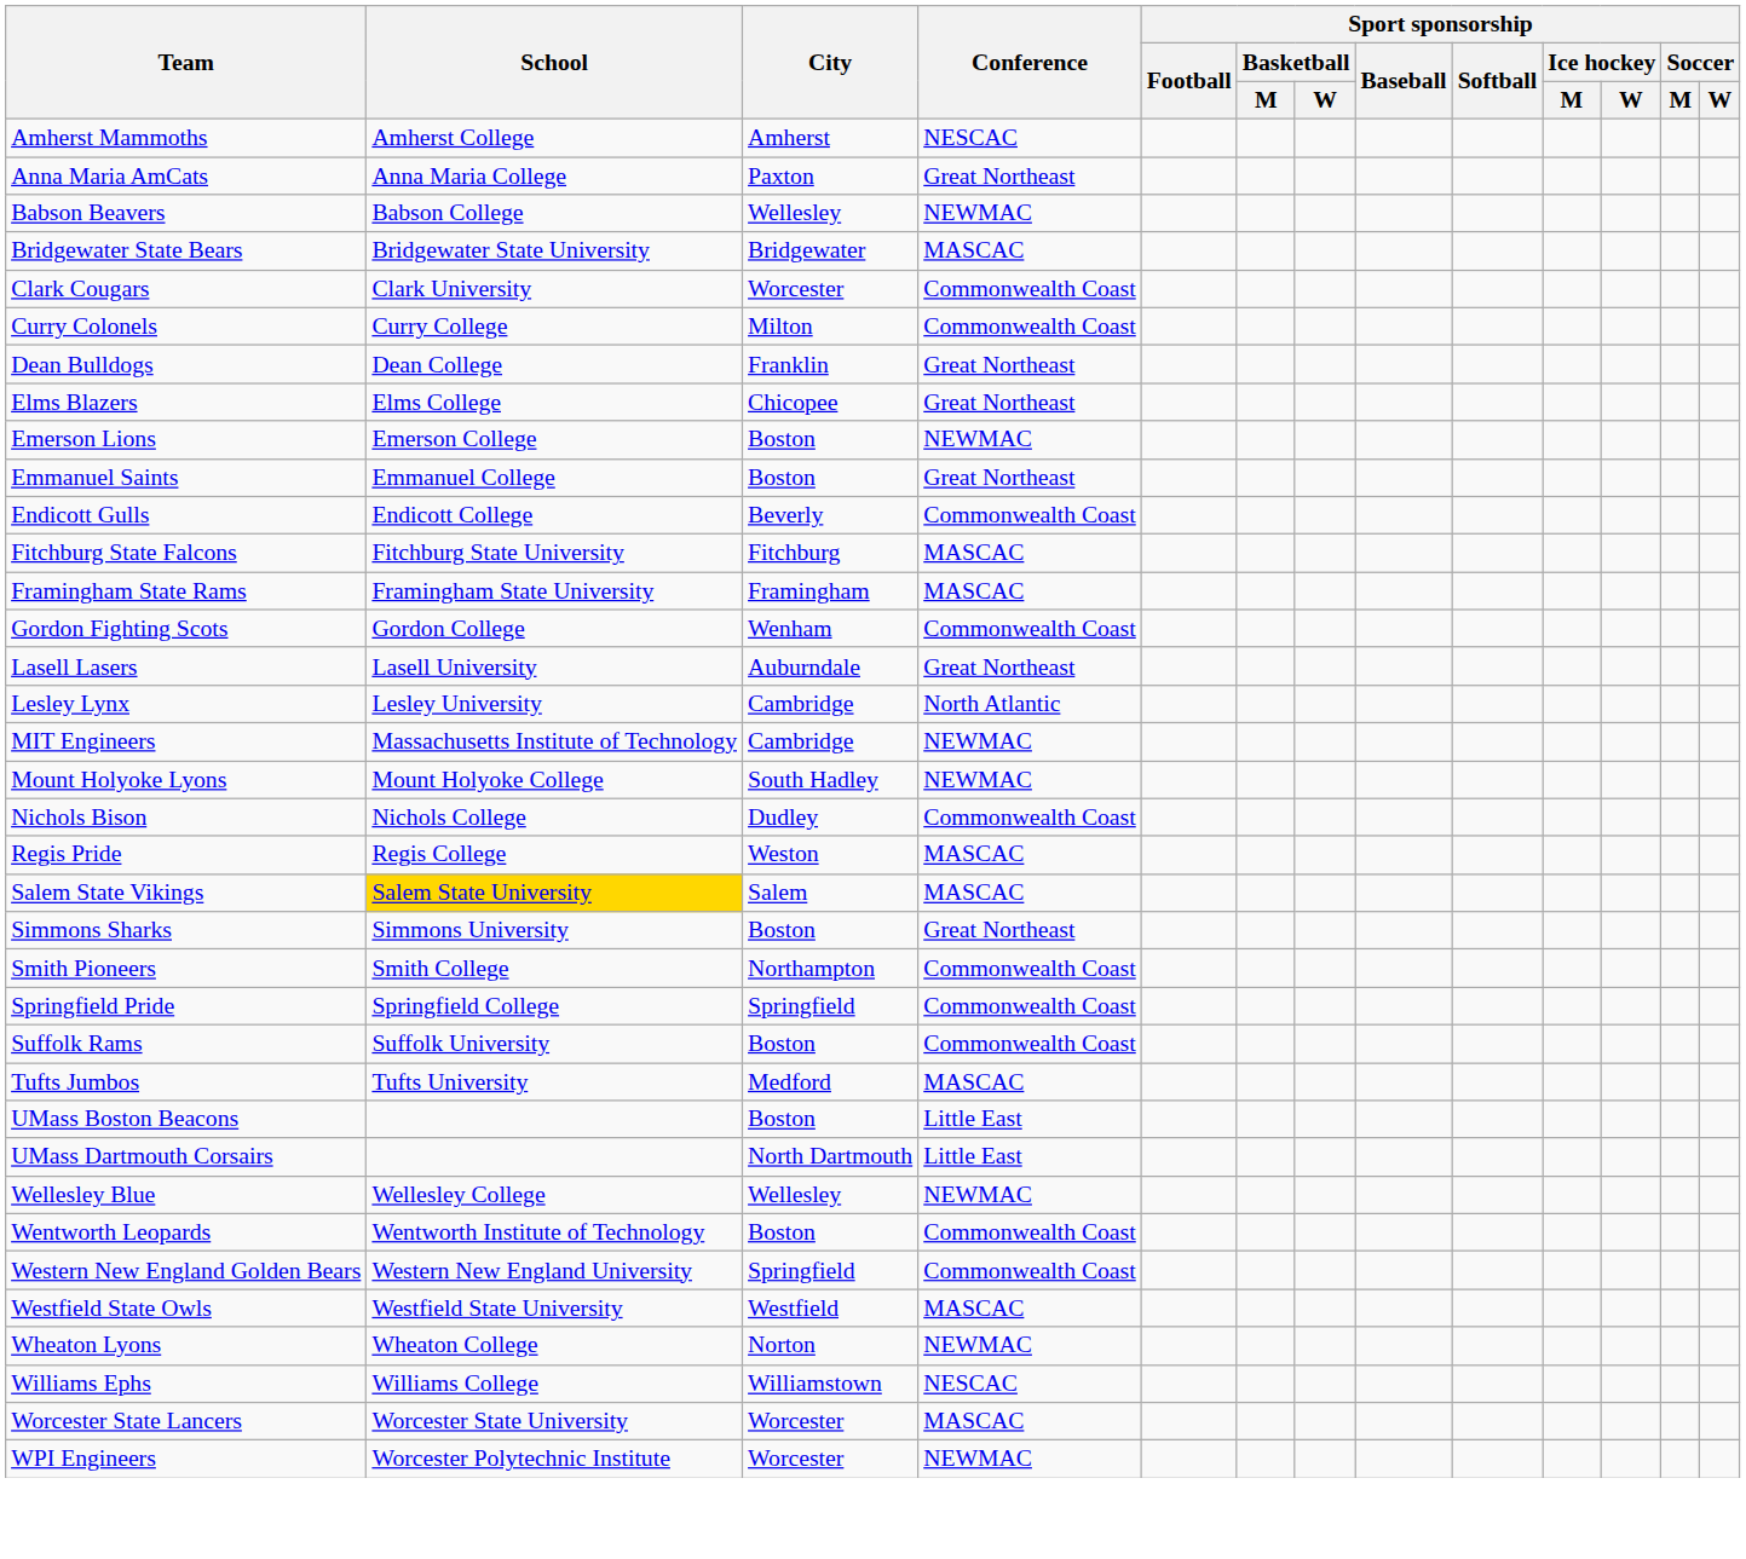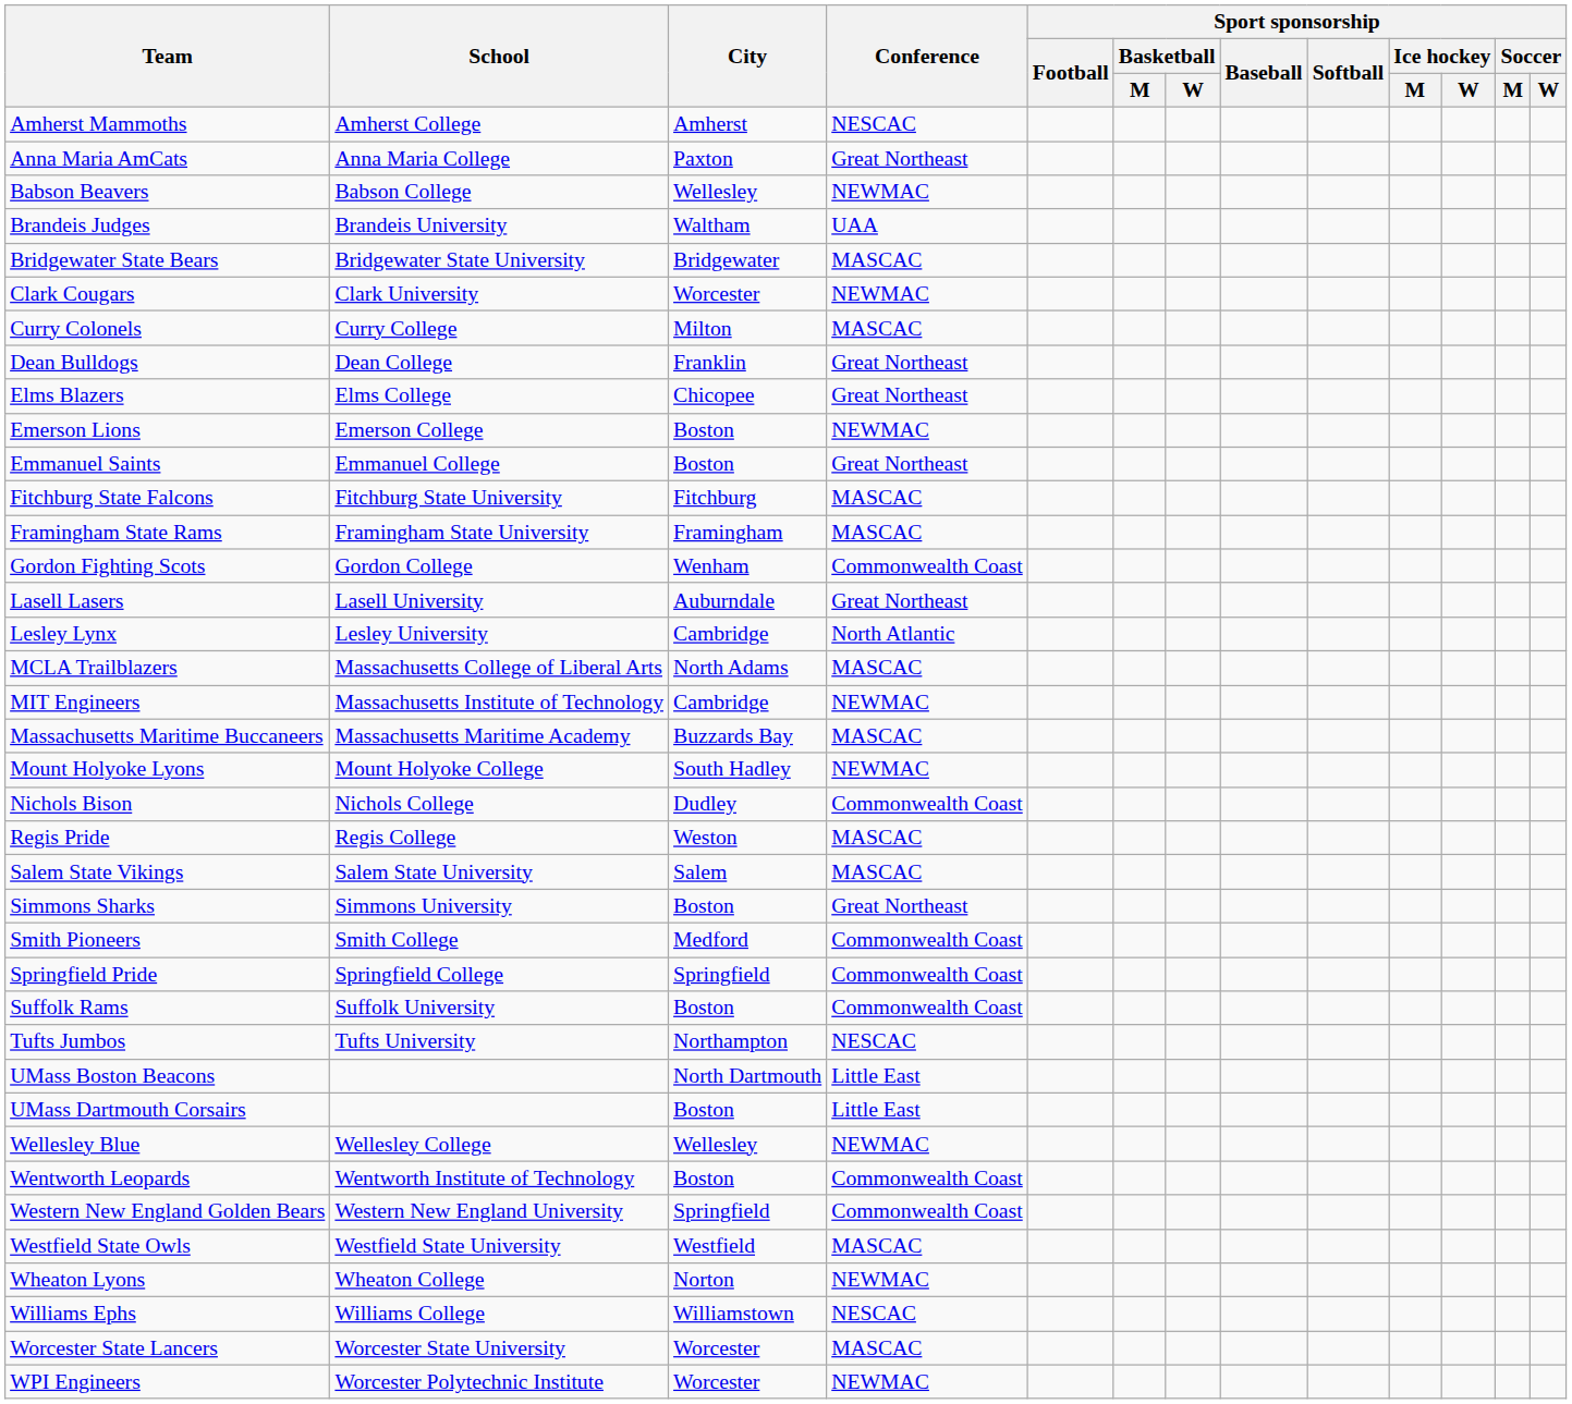 <table class="sortable wikitable">
 <tr>
 <th rowspan=3>Team</th>
 <th rowspan=3>School</th>
 <th rowspan=3>City</th>
 <th rowspan=3>Conference</th>
 <th colspan=9>Sport sponsorship</th>
 </tr>
 <tr>
 <th rowspan=2>Football</th>
 <th colspan=2>Basketball</th>
 <th rowspan=2>Baseball</th>
 <th rowspan=2>Softball</th>
 <th colspan=2>Ice hockey</th>
 <th colspan=2>Soccer</th>
 </tr>
 <tr>
 <th>M</th>
 <th>W</th>
 <th>M</th>
 <th>W</th>
 <th>M</th>
 <th>W</th>
 </tr>
 <tr>
 <td><a href='#'>Amherst Mammoths</a></td>
 <td><a href='#'>Amherst College</a></td>
 <td><a href='#'>Amherst</a></td>
 <td><a href='#'>NESCAC</a></td>
 <td></td>
 <td></td>
 <td></td>
 <td></td>
 <td></td>
 <td></td>
 <td></td>
 <td></td>
 <td></td>
 </tr>
 <tr>
 <td><a href='#'>Anna Maria AmCats</a></td>
 <td><a href='#'>Anna Maria College</a></td>
 <td><a href='#'>Paxton</a></td>
 <td><a href='#'>Great Northeast</a></td>
 <td> </td>
 <td></td>
 <td></td>
 <td></td>
 <td></td>
 <td> </td>
 <td> </td>
 <td></td>
 <td></td>
 </tr>
 <tr>
 <td><a href='#'>Babson Beavers</a></td>
 <td><a href='#'>Babson College</a></td>
 <td><a href='#'>Wellesley</a></td>
 <td><a href='#'>NEWMAC</a></td>
 <td></td>
 <td></td>
 <td></td>
 <td></td>
 <td></td>
 <td> </td>
 <td></td>
 <td></td>
 <td></td>
 </tr>
 <tr>
+<td><a href='#'>Brandeis Judges</a></td>
+<td><a href='#'>Brandeis University</a></td>
+<td><a href='#'>Waltham</a></td>
+<td><a href='#'>UAA</a></td>
+<td></td>
+<td></td>
+<td></td>
+<td></td>
+<td></td>
+<td></td>
+<td></td>
+<td></td>
+<td></td>
+</tr>
+<tr>
 <td><a href='#'>Bridgewater State Bears</a></td>
 <td><a href='#'>Bridgewater State University</a></td>
 <td><a href='#'>Bridgewater</a></td>
 <td><a href='#'>MASCAC</a></td>
 <td></td>
 <td></td>
 <td></td>
 <td></td>
 <td></td>
 <td></td>
 <td></td>
 <td></td>
 <td></td>
 </tr>
 <tr>
 <td><a href='#'>Clark Cougars</a></td>
 <td><a href='#'>Clark University</a></td>
 <td><a href='#'>Worcester</a></td>
-<td><a href='#'>Commonwealth Coast</a></td>
+<td><a href='#'>NEWMAC</a></td>
 <td></td>
 <td></td>
 <td></td>
 <td></td>
 <td></td>
 <td></td>
 <td></td>
 <td></td>
 <td></td>
 </tr>
 <tr>
 <td><a href='#'>Curry Colonels</a></td>
 <td><a href='#'>Curry College</a></td>
 <td><a href='#'>Milton</a></td>
-<td><a href='#'>Commonwealth Coast</a></td>
+<td><a href='#'>MASCAC</a></td>
 <td></td>
 <td></td>
 <td></td>
 <td></td>
 <td></td>
 <td></td>
 <td></td>
 <td></td>
 <td></td>
 </tr>
 <tr>
 <td><a href='#'>Dean Bulldogs</a></td>
 <td><a href='#'>Dean College</a></td>
 <td><a href='#'>Franklin</a></td>
 <td><a href='#'>Great Northeast</a></td>
 <td> </td>
 <td></td>
 <td></td>
 <td></td>
 <td></td>
 <td></td>
 <td></td>
 <td></td>
 <td></td>
 </tr>
 <tr>
 <td><a href='#'>Elms Blazers</a></td>
 <td><a href='#'>Elms College</a></td>
 <td><a href='#'>Chicopee</a></td>
 <td><a href='#'>Great Northeast</a></td>
 <td></td>
 <td></td>
 <td></td>
 <td></td>
 <td></td>
 <td></td>
 <td></td>
 <td></td>
 <td></td>
 </tr>
 <tr>
 <td><a href='#'>Emerson Lions</a></td>
 <td><a href='#'>Emerson College</a></td>
 <td><a href='#'>Boston</a></td>
 <td><a href='#'>NEWMAC</a></td>
 <td></td>
 <td></td>
 <td></td>
 <td></td>
 <td></td>
 <td></td>
 <td></td>
 <td></td>
 <td></td>
 </tr>
 <tr>
 <td><a href='#'>Emmanuel Saints</a></td>
 <td><a href='#'>Emmanuel College</a></td>
 <td><a href='#'>Boston</a></td>
 <td><a href='#'>Great Northeast</a></td>
 <td></td>
 <td></td>
 <td></td>
 <td></td>
 <td></td>
 <td></td>
 <td></td>
-<td></td>
-<td></td>
-</tr>
-<tr>
-<td><a href='#'>Endicott Gulls</a></td>
-<td><a href='#'>Endicott College</a></td>
-<td><a href='#'>Beverly</a></td>
-<td><a href='#'>Commonwealth Coast</a></td>
-<td></td>
-<td></td>
-<td></td>
-<td></td>
-<td></td>
-<td></td>
-<td> </td>
 <td></td>
 <td></td>
 </tr>
 <tr>
 <td><a href='#'>Fitchburg State Falcons</a></td>
 <td><a href='#'>Fitchburg State University</a></td>
 <td><a href='#'>Fitchburg</a></td>
 <td><a href='#'>MASCAC</a></td>
 <td></td>
 <td></td>
 <td></td>
 <td></td>
 <td></td>
 <td></td>
 <td></td>
 <td></td>
 <td></td>
 </tr>
 <tr>
 <td><a href='#'>Framingham State Rams</a></td>
 <td><a href='#'>Framingham State University</a></td>
 <td><a href='#'>Framingham</a></td>
 <td><a href='#'>MASCAC</a></td>
 <td></td>
 <td></td>
 <td></td>
 <td></td>
 <td></td>
 <td></td>
 <td></td>
 <td></td>
 <td></td>
 </tr>
 <tr>
 <td><a href='#'>Gordon Fighting Scots</a></td>
 <td><a href='#'>Gordon College</a></td>
 <td><a href='#'>Wenham</a></td>
 <td><a href='#'>Commonwealth Coast</a></td>
 <td></td>
 <td></td>
 <td></td>
 <td></td>
 <td></td>
 <td></td>
 <td></td>
 <td></td>
 <td></td>
 </tr>
 <tr>
 <td><a href='#'>Lasell Lasers</a></td>
 <td><a href='#'>Lasell University</a></td>
 <td><a href='#'>Auburndale</a></td>
 <td><a href='#'>Great Northeast</a></td>
 <td></td>
 <td></td>
 <td></td>
 <td></td>
 <td></td>
 <td></td>
 <td></td>
 <td></td>
 <td></td>
 </tr>
 <tr>
 <td><a href='#'>Lesley Lynx</a></td>
 <td><a href='#'>Lesley University</a></td>
 <td><a href='#'>Cambridge</a></td>
 <td><a href='#'>North Atlantic</a></td>
 <td></td>
 <td></td>
 <td></td>
 <td></td>
 <td></td>
 <td></td>
 <td></td>
 <td></td>
 <td></td>
 </tr>
 <tr>
+<td><a href='#'>MCLA Trailblazers</a></td>
+<td><a href='#'>Massachusetts College of Liberal Arts</a></td>
+<td><a href='#'>North Adams</a></td>
+<td><a href='#'>MASCAC</a></td>
+<td></td>
+<td></td>
+<td></td>
+<td></td>
+<td></td>
+<td></td>
+<td></td>
+<td></td>
+<td></td>
+</tr>
+<tr>
 <td><a href='#'>MIT Engineers</a></td>
 <td><a href='#'>Massachusetts Institute of Technology</a></td>
 <td><a href='#'>Cambridge</a></td>
 <td><a href='#'>NEWMAC</a></td>
+<td></td>
+<td></td>
+<td></td>
+<td></td>
+<td></td>
+<td></td>
+<td></td>
+<td></td>
+<td></td>
+</tr>
+<tr>
+<td><a href='#'>Massachusetts Maritime Buccaneers</a></td>
+<td><a href='#'>Massachusetts Maritime Academy</a></td>
+<td><a href='#'>Buzzards Bay</a></td>
+<td><a href='#'>MASCAC</a></td>
 <td></td>
 <td></td>
 <td></td>
 <td></td>
 <td></td>
 <td></td>
 <td></td>
 <td></td>
 <td></td>
 </tr>
 <tr>
 <td><a href='#'>Mount Holyoke Lyons</a></td>
 <td><a href='#'>Mount Holyoke College</a></td>
 <td><a href='#'>South Hadley</a></td>
 <td><a href='#'>NEWMAC</a></td>
 <td></td>
 <td></td>
 <td></td>
 <td></td>
 <td></td>
 <td></td>
 <td></td>
 <td></td>
 <td></td>
 </tr>
 <tr>
 <td><a href='#'>Nichols Bison</a></td>
 <td><a href='#'>Nichols College</a></td>
 <td><a href='#'>Dudley</a></td>
 <td><a href='#'>Commonwealth Coast</a></td>
 <td></td>
 <td></td>
 <td></td>
 <td></td>
 <td></td>
 <td></td>
 <td> </td>
 <td></td>
 <td></td>
 </tr>
 <tr>
 <td><a href='#'>Regis Pride</a></td>
 <td><a href='#'>Regis College</a></td>
 <td><a href='#'>Weston</a></td>
 <td><a href='#'>MASCAC</a></td>
 <td></td>
 <td></td>
 <td></td>
 <td></td>
 <td></td>
 <td></td>
 <td></td>
 <td></td>
 <td></td>
 </tr>
 <tr>
 <td><a href='#'>Salem State Vikings</a></td>
-<td style="background: gold;"><a href='#'>Salem State University</a></td>
+<td><a href='#'>Salem State University</a></td>
 <td><a href='#'>Salem</a></td>
 <td><a href='#'>MASCAC</a></td>
 <td></td>
 <td></td>
 <td></td>
 <td></td>
 <td></td>
 <td></td>
 <td> </td>
 <td></td>
 <td></td>
 </tr>
 <tr>
 <td><a href='#'>Simmons Sharks</a></td>
 <td><a href='#'>Simmons University</a></td>
 <td><a href='#'>Boston</a></td>
 <td><a href='#'>Great Northeast</a></td>
 <td></td>
 <td></td>
 <td></td>
 <td></td>
 <td></td>
 <td></td>
 <td></td>
 <td></td>
 <td></td>
 </tr>
 <tr>
 <td><a href='#'>Smith Pioneers</a></td>
 <td><a href='#'>Smith College</a></td>
-<td><a href='#'>Northampton</a></td>
+<td><a href='#'>Medford</a></td>
 <td><a href='#'>Commonwealth Coast</a></td>
 <td></td>
 <td></td>
 <td></td>
 <td></td>
 <td></td>
 <td></td>
 <td></td>
 <td></td>
 <td></td>
 </tr>
 <tr>
 <td><a href='#'>Springfield Pride</a></td>
 <td><a href='#'>Springfield College</a></td>
 <td><a href='#'>Springfield</a></td>
 <td><a href='#'>Commonwealth Coast</a></td>
 <td></td>
 <td></td>
 <td></td>
 <td></td>
 <td></td>
 <td></td>
 <td></td>
 <td></td>
 <td></td>
 </tr>
 <tr>
 <td><a href='#'>Suffolk Rams</a></td>
 <td><a href='#'>Suffolk University</a></td>
 <td><a href='#'>Boston</a></td>
 <td><a href='#'>Commonwealth Coast</a></td>
 <td></td>
 <td></td>
 <td></td>
 <td></td>
 <td></td>
 <td> </td>
 <td> </td>
 <td></td>
 <td></td>
 </tr>
 <tr>
 <td><a href='#'>Tufts Jumbos</a></td>
 <td><a href='#'>Tufts University</a></td>
-<td><a href='#'>Medford</a></td>
-<td><a href='#'>MASCAC</a></td>
+<td><a href='#'>Northampton</a></td>
+<td><a href='#'>NESCAC</a></td>
 <td></td>
 <td></td>
 <td></td>
 <td></td>
 <td></td>
 <td></td>
 <td></td>
 <td></td>
 <td></td>
 </tr>
 <tr>
 <td><a href='#'>UMass Boston Beacons</a></td>
 <td></td>
-<td><a href='#'>Boston</a></td>
+<td><a href='#'>North Dartmouth</a></td>
 <td><a href='#'>Little East</a></td>
 <td></td>
 <td></td>
 <td></td>
 <td></td>
 <td></td>
 <td> </td>
 <td> </td>
 <td></td>
 <td></td>
 </tr>
 <tr>
 <td><a href='#'>UMass Dartmouth Corsairs</a></td>
 <td></td>
-<td><a href='#'>North Dartmouth</a></td>
+<td><a href='#'>Boston</a></td>
 <td><a href='#'>Little East</a></td>
 <td> </td>
 <td></td>
 <td></td>
 <td></td>
 <td></td>
 <td> </td>
 <td></td>
 <td></td>
 <td></td>
 </tr>
 <tr>
 <td><a href='#'>Wellesley Blue</a></td>
 <td><a href='#'>Wellesley College</a></td>
 <td><a href='#'>Wellesley</a></td>
 <td><a href='#'>NEWMAC</a></td>
 <td></td>
 <td></td>
 <td></td>
 <td></td>
 <td></td>
 <td></td>
 <td></td>
 <td></td>
 <td></td>
 </tr>
 <tr>
 <td><a href='#'>Wentworth Leopards</a></td>
 <td><a href='#'>Wentworth Institute of Technology</a></td>
 <td><a href='#'>Boston</a></td>
 <td><a href='#'>Commonwealth Coast</a></td>
 <td></td>
 <td></td>
 <td></td>
 <td></td>
 <td></td>
 <td></td>
 <td></td>
 <td></td>
 <td></td>
 </tr>
 <tr>
 <td><a href='#'>Western New England Golden Bears</a></td>
 <td><a href='#'>Western New England University</a></td>
 <td><a href='#'>Springfield</a></td>
 <td><a href='#'>Commonwealth Coast</a></td>
 <td></td>
 <td></td>
 <td></td>
 <td></td>
 <td></td>
 <td></td>
 <td></td>
 <td></td>
 <td></td>
 </tr>
 <tr>
 <td><a href='#'>Westfield State Owls</a></td>
 <td><a href='#'>Westfield State University</a></td>
 <td><a href='#'>Westfield</a></td>
 <td><a href='#'>MASCAC</a></td>
 <td></td>
 <td></td>
 <td></td>
 <td></td>
 <td></td>
 <td></td>
 <td></td>
 <td></td>
 <td></td>
 </tr>
 <tr>
 <td><a href='#'>Wheaton Lyons</a></td>
 <td><a href='#'>Wheaton College</a></td>
 <td><a href='#'>Norton</a></td>
 <td><a href='#'>NEWMAC</a></td>
 <td></td>
 <td></td>
 <td></td>
 <td></td>
 <td></td>
 <td></td>
 <td></td>
 <td></td>
 <td></td>
 </tr>
 <tr>
 <td><a href='#'>Williams Ephs</a></td>
 <td><a href='#'>Williams College</a></td>
 <td><a href='#'>Williamstown</a></td>
 <td><a href='#'>NESCAC</a></td>
 <td></td>
 <td></td>
 <td></td>
 <td></td>
 <td></td>
 <td></td>
 <td></td>
 <td></td>
 <td></td>
 </tr>
 <tr>
 <td><a href='#'>Worcester State Lancers</a></td>
 <td><a href='#'>Worcester State University</a></td>
 <td><a href='#'>Worcester</a></td>
 <td><a href='#'>MASCAC</a></td>
 <td></td>
 <td></td>
 <td></td>
 <td></td>
 <td></td>
 <td></td>
 <td> </td>
 <td></td>
 <td></td>
 </tr>
 <tr>
 <td><a href='#'>WPI Engineers</a></td>
 <td><a href='#'>Worcester Polytechnic Institute</a></td>
 <td><a href='#'>Worcester</a></td>
 <td><a href='#'>NEWMAC</a></td>
 <td></td>
 <td></td>
 <td></td>
 <td></td>
 <td></td>
 <td></td>
 <td></td>
 <td></td>
 <td></td>
 </tr>
 </table>
